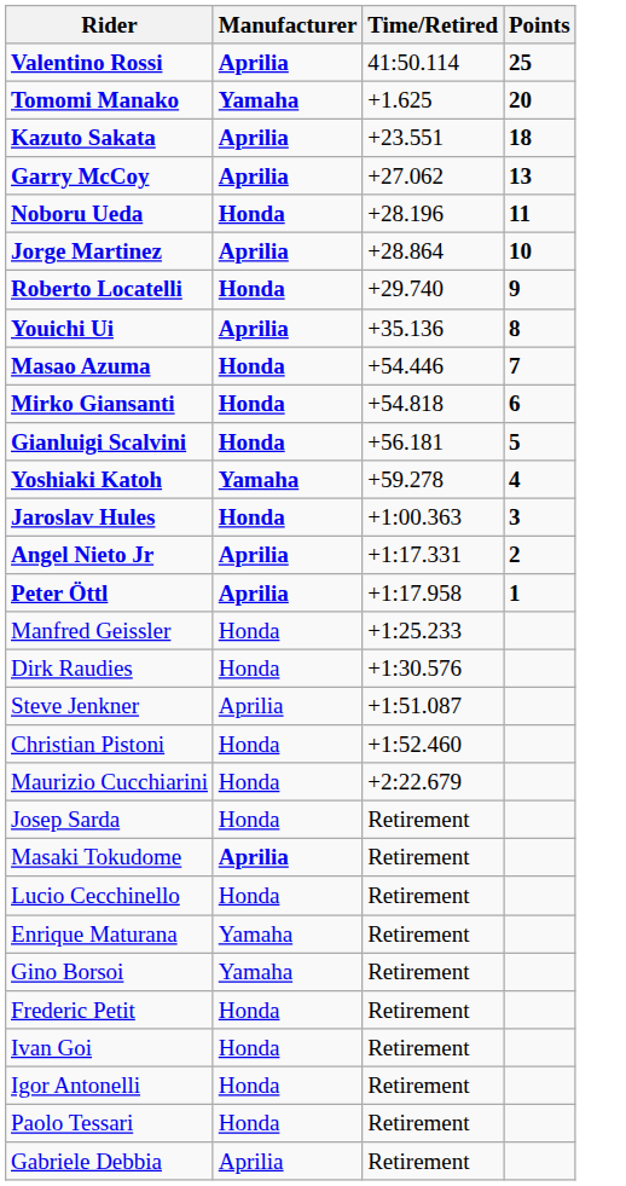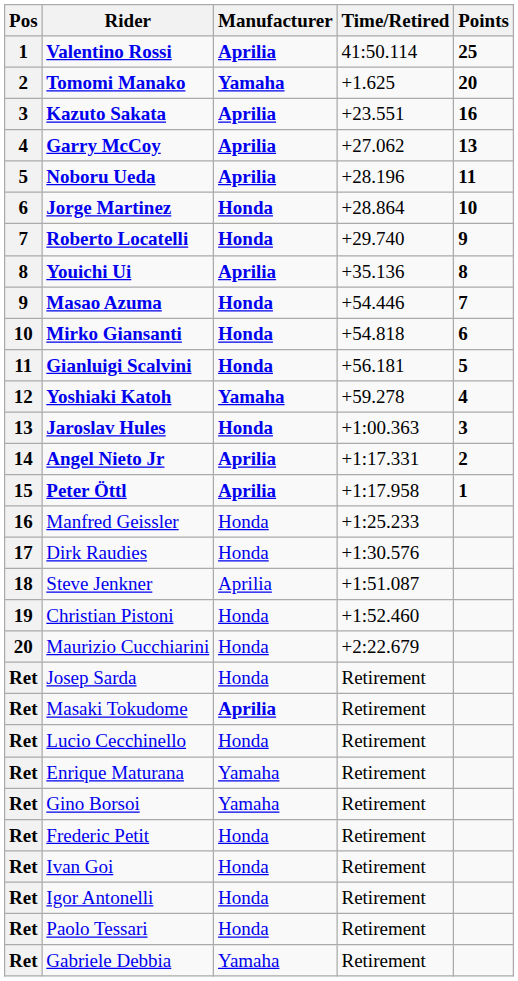 <table class="wikitable" style="font-size: 95%;">
 <tr>
+<th>Pos</th>
 <th>Rider</th>
 <th>Manufacturer</th>
 <th>Time/Retired</th>
 <th>Points</th>
 </tr>
 <tr>
+<th>1</th>
 <td> <strong><a href='#'>Valentino Rossi</a></strong></td>
 <td><strong><a href='#'>Aprilia</a></strong></td>
 <td>41:50.114</td>
 <td><strong>25</strong></td>
 </tr>
 <tr>
+<th>2</th>
 <td> <strong><a href='#'>Tomomi Manako</a></strong></td>
 <td><strong><a href='#'>Yamaha</a></strong></td>
 <td>+1.625</td>
 <td><strong>20</strong></td>
 </tr>
 <tr>
+<th>3</th>
 <td> <strong><a href='#'>Kazuto Sakata</a></strong></td>
 <td><strong><a href='#'>Aprilia</a></strong></td>
 <td>+23.551</td>
-<td><strong>18</strong></td>
+<td><strong>16</strong></td>
 </tr>
 <tr>
+<th>4</th>
 <td> <strong><a href='#'>Garry McCoy</a></strong></td>
 <td><strong><a href='#'>Aprilia</a></strong></td>
 <td>+27.062</td>
 <td><strong>13</strong></td>
 </tr>
 <tr>
+<th>5</th>
 <td> <strong><a href='#'>Noboru Ueda</a></strong></td>
-<td><strong><a href='#'>Honda</a></strong></td>
+<td><strong><a href='#'>Aprilia</a></strong></td>
 <td>+28.196</td>
 <td><strong>11</strong></td>
 </tr>
 <tr>
+<th>6</th>
 <td> <strong><a href='#'>Jorge Martinez</a></strong></td>
-<td><strong><a href='#'>Aprilia</a></strong></td>
+<td><strong><a href='#'>Honda</a></strong></td>
 <td>+28.864</td>
 <td><strong>10</strong></td>
 </tr>
 <tr>
+<th>7</th>
 <td> <strong><a href='#'>Roberto Locatelli</a></strong></td>
 <td><strong><a href='#'>Honda</a></strong></td>
 <td>+29.740</td>
 <td><strong>9</strong></td>
 </tr>
 <tr>
+<th>8</th>
 <td> <strong><a href='#'>Youichi Ui</a></strong></td>
 <td><strong><a href='#'>Aprilia</a></strong></td>
 <td>+35.136</td>
 <td><strong>8</strong></td>
 </tr>
 <tr>
+<th>9</th>
 <td> <strong><a href='#'>Masao Azuma</a></strong></td>
 <td><strong><a href='#'>Honda</a></strong></td>
 <td>+54.446</td>
 <td><strong>7</strong></td>
 </tr>
 <tr>
+<th>10</th>
 <td> <strong><a href='#'>Mirko Giansanti</a></strong></td>
 <td><strong><a href='#'>Honda</a></strong></td>
 <td>+54.818</td>
 <td><strong>6</strong></td>
 </tr>
 <tr>
+<th>11</th>
 <td> <strong><a href='#'>Gianluigi Scalvini</a></strong></td>
 <td><strong><a href='#'>Honda</a></strong></td>
 <td>+56.181</td>
 <td><strong>5</strong></td>
 </tr>
 <tr>
+<th>12</th>
 <td> <strong><a href='#'>Yoshiaki Katoh</a></strong></td>
 <td><strong><a href='#'>Yamaha</a></strong></td>
 <td>+59.278</td>
 <td><strong>4</strong></td>
 </tr>
 <tr>
+<th>13</th>
 <td> <strong><a href='#'>Jaroslav Hules</a></strong></td>
 <td><strong><a href='#'>Honda</a></strong></td>
 <td>+1:00.363</td>
 <td><strong>3</strong></td>
 </tr>
 <tr>
+<th>14</th>
 <td> <strong><a href='#'>Angel Nieto Jr</a></strong></td>
 <td><strong><a href='#'>Aprilia</a></strong></td>
 <td>+1:17.331</td>
 <td><strong>2</strong></td>
 </tr>
 <tr>
+<th>15</th>
 <td> <strong><a href='#'>Peter Öttl</a></strong></td>
 <td><strong><a href='#'>Aprilia</a></strong></td>
 <td>+1:17.958</td>
 <td><strong>1</strong></td>
 </tr>
 <tr>
+<th>16</th>
 <td> <a href='#'>Manfred Geissler</a></td>
 <td><a href='#'>Honda</a></td>
 <td>+1:25.233</td>
 <td></td>
 </tr>
 <tr>
+<th>17</th>
 <td> <a href='#'>Dirk Raudies</a></td>
 <td><a href='#'>Honda</a></td>
 <td>+1:30.576</td>
 <td></td>
 </tr>
 <tr>
+<th>18</th>
 <td> <a href='#'>Steve Jenkner</a></td>
 <td><a href='#'>Aprilia</a></td>
 <td>+1:51.087</td>
 <td></td>
 </tr>
 <tr>
+<th>19</th>
 <td> <a href='#'>Christian Pistoni</a></td>
 <td><a href='#'>Honda</a></td>
 <td>+1:52.460</td>
 <td></td>
 </tr>
 <tr>
+<th>20</th>
 <td> <a href='#'>Maurizio Cucchiarini</a></td>
 <td><a href='#'>Honda</a></td>
 <td>+2:22.679</td>
 <td></td>
 </tr>
 <tr>
+<th>Ret</th>
 <td> <a href='#'>Josep Sarda</a></td>
 <td><a href='#'>Honda</a></td>
 <td>Retirement</td>
 <td></td>
 </tr>
 <tr>
+<th>Ret</th>
 <td> <a href='#'>Masaki Tokudome</a></td>
 <td><strong><a href='#'>Aprilia</a></strong></td>
 <td>Retirement</td>
 <td></td>
 </tr>
 <tr>
+<th>Ret</th>
 <td> <a href='#'>Lucio Cecchinello</a></td>
 <td><a href='#'>Honda</a></td>
 <td>Retirement</td>
 <td></td>
 </tr>
 <tr>
+<th>Ret</th>
 <td> <a href='#'>Enrique Maturana</a></td>
 <td><a href='#'>Yamaha</a></td>
 <td>Retirement</td>
 <td></td>
 </tr>
 <tr>
+<th>Ret</th>
 <td> <a href='#'>Gino Borsoi</a></td>
 <td><a href='#'>Yamaha</a></td>
 <td>Retirement</td>
 <td></td>
 </tr>
 <tr>
+<th>Ret</th>
 <td> <a href='#'>Frederic Petit</a></td>
 <td><a href='#'>Honda</a></td>
 <td>Retirement</td>
 <td></td>
 </tr>
 <tr>
+<th>Ret</th>
 <td> <a href='#'>Ivan Goi</a></td>
 <td><a href='#'>Honda</a></td>
 <td>Retirement</td>
 <td></td>
 </tr>
 <tr>
+<th>Ret</th>
 <td> <a href='#'>Igor Antonelli</a></td>
 <td><a href='#'>Honda</a></td>
 <td>Retirement</td>
 <td></td>
 </tr>
 <tr>
+<th>Ret</th>
 <td> <a href='#'>Paolo Tessari</a></td>
 <td><a href='#'>Honda</a></td>
 <td>Retirement</td>
 <td></td>
 </tr>
 <tr>
+<th>Ret</th>
 <td> <a href='#'>Gabriele Debbia</a></td>
-<td><a href='#'>Aprilia</a></td>
+<td><a href='#'>Yamaha</a></td>
 <td>Retirement</td>
 <td></td>
 </tr>
 </table>
